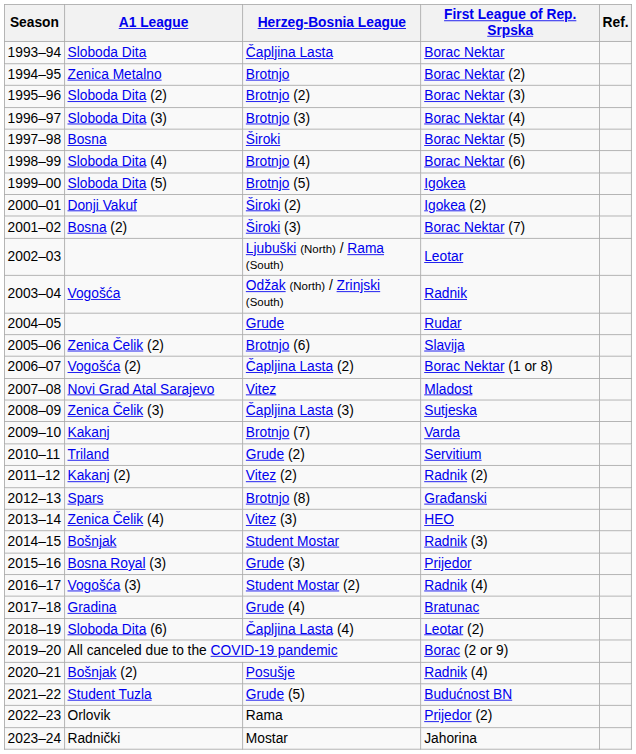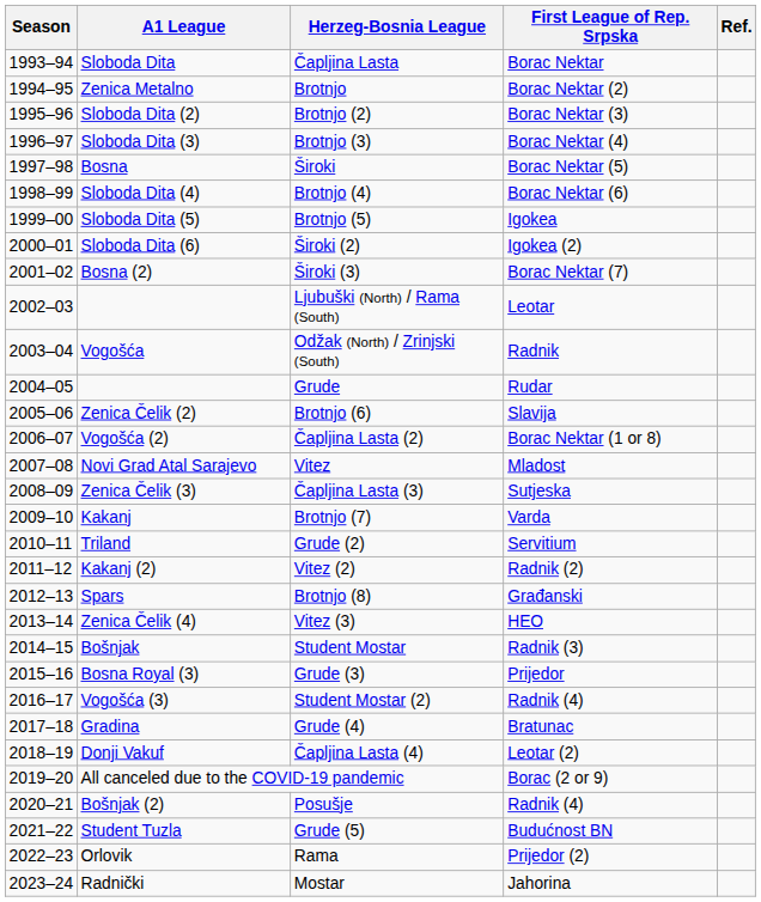 <table class="wikitable" style="text-align:left; ">
 <tr>
 <th>Season</th>
 <th width=200><a href='#'>A1 League</a></th>
 <th width=200><a href='#'>Herzeg-Bosnia League</a></th>
 <th width=200><a href='#'>First League of Rep. Srpska</a></th>
 <th>Ref.</th>
 </tr>
 <tr>
 <td>1993–94</td>
 <td><a href='#'>Sloboda Dita</a></td>
 <td><a href='#'>Čapljina Lasta</a></td>
 <td><a href='#'>Borac Nektar</a></td>
 <td></td>
 </tr>
 <tr>
 <td>1994–95</td>
 <td><a href='#'>Zenica Metalno</a></td>
 <td><a href='#'>Brotnjo</a></td>
 <td><a href='#'>Borac Nektar</a> (2)</td>
 <td></td>
 </tr>
 <tr>
 <td>1995–96</td>
 <td><a href='#'>Sloboda Dita</a> (2)</td>
 <td><a href='#'>Brotnjo</a> (2)</td>
 <td><a href='#'>Borac Nektar</a> (3)</td>
 <td></td>
 </tr>
 <tr>
 <td>1996–97</td>
 <td><a href='#'>Sloboda Dita</a> (3)</td>
 <td><a href='#'>Brotnjo</a> (3)</td>
 <td><a href='#'>Borac Nektar</a> (4)</td>
 <td></td>
 </tr>
 <tr>
 <td>1997–98</td>
 <td><a href='#'>Bosna</a></td>
 <td><a href='#'>Široki</a></td>
 <td><a href='#'>Borac Nektar</a> (5)</td>
 <td></td>
 </tr>
 <tr>
 <td>1998–99</td>
 <td><a href='#'>Sloboda Dita</a> (4)</td>
 <td><a href='#'>Brotnjo</a> (4)</td>
 <td><a href='#'>Borac Nektar</a> (6)</td>
 <td></td>
 </tr>
 <tr>
 <td>1999–00</td>
 <td><a href='#'>Sloboda Dita</a> (5)</td>
 <td><a href='#'>Brotnjo</a> (5)</td>
 <td><a href='#'>Igokea</a></td>
 <td></td>
 </tr>
 <tr>
 <td>2000–01</td>
-<td><a href='#'>Donji Vakuf</a></td>
+<td><a href='#'>Sloboda Dita</a> (6)</td>
 <td><a href='#'>Široki</a> (2)</td>
 <td><a href='#'>Igokea</a> (2)</td>
 <td></td>
 </tr>
 <tr>
 <td>2001–02</td>
 <td><a href='#'>Bosna</a> (2)</td>
 <td><a href='#'>Široki</a> (3)</td>
 <td><a href='#'>Borac Nektar</a> (7)</td>
 <td></td>
 </tr>
 <tr>
 <td>2002–03</td>
 <td></td>
 <td><a href='#'>Ljubuški</a> <small>(North)</small> / <a href='#'>Rama</a> <small>(South)</small></td>
 <td><a href='#'>Leotar</a></td>
 <td></td>
 </tr>
 <tr>
 <td>2003–04</td>
 <td><a href='#'>Vogošća</a></td>
 <td><a href='#'>Odžak</a> <small>(North)</small> / <a href='#'>Zrinjski</a> <small>(South)</small></td>
 <td><a href='#'>Radnik</a></td>
 <td></td>
 </tr>
 <tr>
 <td>2004–05</td>
 <td></td>
 <td><a href='#'>Grude</a></td>
 <td><a href='#'>Rudar</a></td>
 <td></td>
 </tr>
 <tr>
 <td>2005–06</td>
 <td><a href='#'>Zenica Čelik</a> (2)</td>
 <td><a href='#'>Brotnjo</a> (6)</td>
 <td><a href='#'>Slavija</a></td>
 <td></td>
 </tr>
 <tr>
 <td>2006–07</td>
 <td><a href='#'>Vogošća</a> (2)</td>
 <td><a href='#'>Čapljina Lasta</a> (2)</td>
 <td><a href='#'>Borac Nektar</a> (1 or 8)</td>
 <td></td>
 </tr>
 <tr>
 <td>2007–08</td>
 <td><a href='#'>Novi Grad Atal Sarajevo</a></td>
 <td><a href='#'>Vitez</a></td>
 <td><a href='#'>Mladost</a></td>
 <td></td>
 </tr>
 <tr>
 <td>2008–09</td>
 <td><a href='#'>Zenica Čelik</a> (3)</td>
 <td><a href='#'>Čapljina Lasta</a> (3)</td>
 <td><a href='#'>Sutjeska</a></td>
 <td></td>
 </tr>
 <tr>
 <td>2009–10</td>
 <td><a href='#'>Kakanj</a></td>
 <td><a href='#'>Brotnjo</a> (7)</td>
 <td><a href='#'>Varda</a></td>
 <td></td>
 </tr>
 <tr>
 <td>2010–11</td>
 <td><a href='#'>Triland</a></td>
 <td><a href='#'>Grude</a> (2)</td>
 <td><a href='#'>Servitium</a></td>
 <td></td>
 </tr>
 <tr>
 <td>2011–12</td>
 <td><a href='#'>Kakanj</a> (2)</td>
 <td><a href='#'>Vitez</a> (2)</td>
 <td><a href='#'>Radnik</a> (2)</td>
 <td></td>
 </tr>
 <tr>
 <td>2012–13</td>
 <td><a href='#'>Spars</a></td>
 <td><a href='#'>Brotnjo</a> (8)</td>
 <td><a href='#'>Građanski</a></td>
 <td></td>
 </tr>
 <tr>
 <td>2013–14</td>
 <td><a href='#'>Zenica Čelik</a> (4)</td>
 <td><a href='#'>Vitez</a> (3)</td>
 <td><a href='#'>HEO</a></td>
 <td></td>
 </tr>
 <tr>
 <td>2014–15</td>
 <td><a href='#'>Bošnjak</a></td>
 <td><a href='#'>Student Mostar</a></td>
 <td><a href='#'>Radnik</a> (3)</td>
 <td></td>
 </tr>
 <tr>
 <td>2015–16</td>
 <td><a href='#'>Bosna Royal</a> (3)</td>
 <td><a href='#'>Grude</a> (3)</td>
 <td><a href='#'>Prijedor</a></td>
 <td></td>
 </tr>
 <tr>
 <td>2016–17</td>
 <td><a href='#'>Vogošća</a> (3)</td>
 <td><a href='#'>Student Mostar</a> (2)</td>
 <td><a href='#'>Radnik</a> (4)</td>
 <td></td>
 </tr>
 <tr>
 <td>2017–18</td>
 <td><a href='#'>Gradina</a></td>
 <td><a href='#'>Grude</a> (4)</td>
 <td><a href='#'>Bratunac</a></td>
 <td></td>
 </tr>
 <tr>
 <td>2018–19</td>
-<td><a href='#'>Sloboda Dita</a> (6)</td>
+<td><a href='#'>Donji Vakuf</a></td>
 <td><a href='#'>Čapljina Lasta</a> (4)</td>
 <td><a href='#'>Leotar</a> (2)</td>
 <td></td>
 </tr>
 <tr>
 <td>2019–20</td>
 <td colspan=2>All canceled due to the <a href='#'>COVID-19 pandemic</a></td>
 <td><a href='#'>Borac</a> (2 or 9)</td>
 <td></td>
 </tr>
 <tr>
 <td>2020–21</td>
 <td><a href='#'>Bošnjak</a> (2)</td>
 <td><a href='#'>Posušje</a></td>
 <td><a href='#'>Radnik</a> (4)</td>
 <td></td>
 </tr>
 <tr>
 <td>2021–22</td>
 <td><a href='#'>Student Tuzla</a></td>
 <td><a href='#'>Grude</a> (5)</td>
 <td><a href='#'>Budućnost BN</a></td>
 <td></td>
 </tr>
 <tr>
 <td>2022–23</td>
 <td>Orlovik</td>
 <td>Rama</td>
 <td><a href='#'>Prijedor</a> (2)</td>
 <td></td>
 </tr>
 <tr>
 <td>2023–24</td>
 <td>Radnički</td>
 <td>Mostar</td>
 <td>Jahorina</td>
 <td></td>
 </tr>
 </table>
